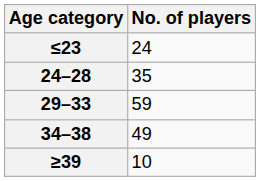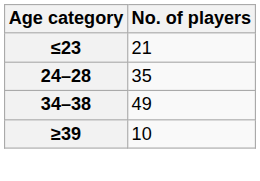 <table class="wikitable">
 <tr>
 <th>Age category</th>
 <th>No. of players</th>
 </tr>
 <tr>
 <th>≤23</th>
-<td>24</td>
+<td>21</td>
 </tr>
 <tr>
 <th>24–28</th>
 <td>35</td>
-</tr>
-<tr>
-<th>29–33</th>
-<td>59</td>
 </tr>
 <tr>
 <th>34–38</th>
 <td>49</td>
 </tr>
 <tr>
 <th>≥39</th>
 <td>10</td>
 </tr>
 </table>
